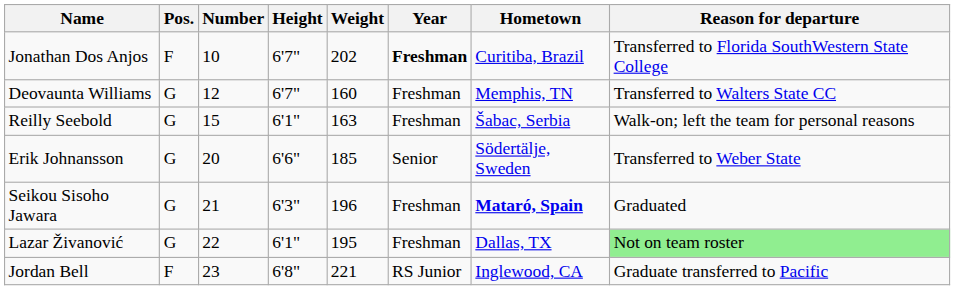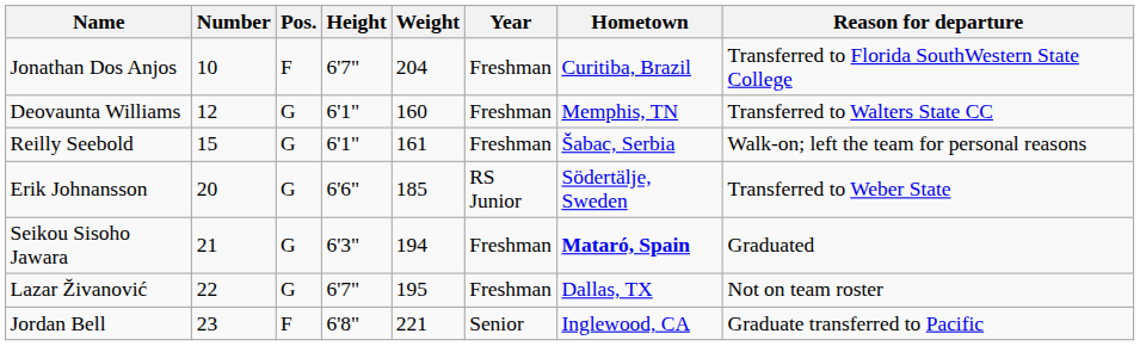 <table class="wikitable sortable" border="1">
 <tr>
 <th>Name</th>
+<th>Number</th>
 <th>Pos.</th>
-<th>Number</th>
 <th>Height</th>
 <th>Weight</th>
 <th>Year</th>
 <th>Hometown</th>
 <th class="unsortable">Reason for departure</th>
 </tr>
 <tr>
 <td>Jonathan Dos Anjos</td>
+<td>10</td>
 <td>F</td>
-<td>10</td>
 <td>6'7"</td>
-<td>202</td>
-<td><strong>Freshman</strong></td>
+<td>204</td>
+<td>Freshman</td>
 <td><a href='#'>Curitiba, Brazil</a></td>
 <td>Transferred to <a href='#'>Florida SouthWestern State College</a></td>
 </tr>
 <tr>
 <td>Deovaunta Williams</td>
+<td>12</td>
 <td>G</td>
-<td>12</td>
-<td>6'7"</td>
+<td>6'1"</td>
 <td>160</td>
 <td>Freshman</td>
 <td><a href='#'>Memphis, TN</a></td>
 <td>Transferred to <a href='#'>Walters State CC</a></td>
 </tr>
 <tr>
 <td>Reilly Seebold</td>
+<td>15</td>
 <td>G</td>
-<td>15</td>
 <td>6'1"</td>
-<td>163</td>
+<td>161</td>
 <td>Freshman</td>
 <td><a href='#'>Šabac, Serbia</a></td>
 <td>Walk-on; left the team for personal reasons</td>
 </tr>
 <tr>
 <td>Erik Johnansson</td>
+<td>20</td>
 <td>G</td>
-<td>20</td>
 <td>6'6"</td>
 <td>185</td>
-<td>Senior</td>
+<td>RS Junior</td>
 <td><a href='#'>Södertälje, Sweden</a></td>
 <td>Transferred to <a href='#'>Weber State</a></td>
 </tr>
 <tr>
 <td>Seikou Sisoho Jawara</td>
+<td>21</td>
 <td>G</td>
-<td>21</td>
 <td>6'3"</td>
-<td>196</td>
+<td>194</td>
 <td>Freshman</td>
 <td><strong><a href='#'>Mataró, Spain</a></strong></td>
 <td>Graduated</td>
 </tr>
 <tr>
 <td>Lazar Živanović</td>
+<td>22</td>
 <td>G</td>
-<td>22</td>
-<td>6'1"</td>
+<td>6'7"</td>
 <td>195</td>
 <td>Freshman</td>
 <td><a href='#'>Dallas, TX</a></td>
-<td style="background: lightgreen;">Not on team roster</td>
+<td>Not on team roster</td>
 </tr>
 <tr>
 <td>Jordan Bell</td>
+<td>23</td>
 <td>F</td>
-<td>23</td>
 <td>6'8"</td>
 <td>221</td>
-<td>RS Junior</td>
+<td>Senior</td>
 <td><a href='#'>Inglewood, CA</a></td>
 <td>Graduate transferred to <a href='#'>Pacific</a></td>
 </tr>
 </table>
